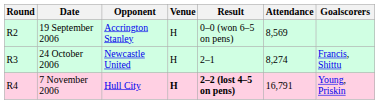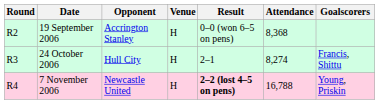 <table class="wikitable">
 <tr>
 <th>Round</th>
 <th>Date</th>
 <th>Opponent</th>
 <th>Venue</th>
 <th>Result</th>
 <th>Attendance</th>
 <th>Goalscorers</th>
 </tr>
 <tr style="background-color: #d0ffe3;">
 <td>R2</td>
 <td>19 September 2006</td>
 <td><a href='#'>Accrington Stanley</a></td>
 <td>H</td>
 <td>0–0 (won 6–5 on pens)</td>
-<td>8,569</td>
+<td>8,368</td>
 <td></td>
 </tr>
 <tr style="background-color: #d0ffe3;">
 <td>R3</td>
 <td>24 October 2006</td>
-<td><a href='#'>Newcastle United</a></td>
+<td><a href='#'>Hull City</a></td>
 <td>H</td>
 <td>2–1</td>
 <td>8,274</td>
 <td><a href='#'>Francis</a>, <a href='#'>Shittu</a></td>
 </tr>
 <tr style="background-color: #ffd0e3;">
 <td>R4</td>
 <td>7 November 2006</td>
-<td><a href='#'>Hull City</a></td>
-<td><strong>H</strong></td>
+<td><a href='#'>Newcastle United</a></td>
+<td>H</td>
 <td><strong>2–2 (lost 4–5 on pens)</strong></td>
-<td>16,791</td>
+<td>16,788</td>
 <td><a href='#'>Young</a>, <a href='#'>Priskin</a></td>
 </tr>
 </table>
